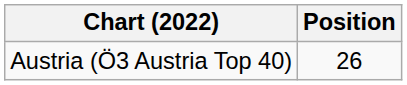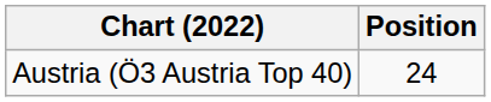 <table class="wikitable">
 <tr>
 <th>Chart (2022)</th>
 <th>Position</th>
 </tr>
 <tr>
 <td>Austria (Ö3 Austria Top 40)</td>
-<td align="center">26</td>
+<td align="center">24</td>
 </tr>
 </table>
